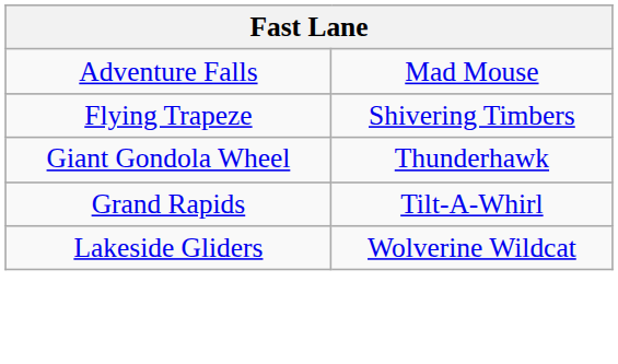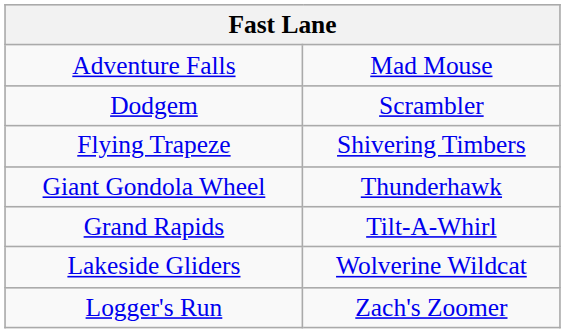 <table class="wikitable" style="margin-left: 75px; width:350px; text-align: center;">
 <tr>
 <th colspan="2">Fast Lane</th>
 </tr>
 <tr>
 <td><a href='#'>Adventure Falls</a></td>
 <td><a href='#'>Mad Mouse</a></td>
+</tr>
+<tr>
+<td><a href='#'>Dodgem</a></td>
+<td><a href='#'>Scrambler</a></td>
 </tr>
 <tr>
 <td><a href='#'>Flying Trapeze</a></td>
 <td><a href='#'>Shivering Timbers</a></td>
 </tr>
 <tr>
 <td><a href='#'>Giant Gondola Wheel</a></td>
 <td><a href='#'>Thunderhawk</a></td>
 </tr>
 <tr>
 <td><a href='#'>Grand Rapids</a></td>
 <td><a href='#'>Tilt-A-Whirl</a></td>
 </tr>
 <tr>
 <td><a href='#'>Lakeside Gliders</a></td>
 <td><a href='#'>Wolverine Wildcat</a></td>
 </tr>
+<tr>
+<td><a href='#'>Logger's Run</a></td>
+<td><a href='#'>Zach's Zoomer</a></td>
+</tr>
 </table>
